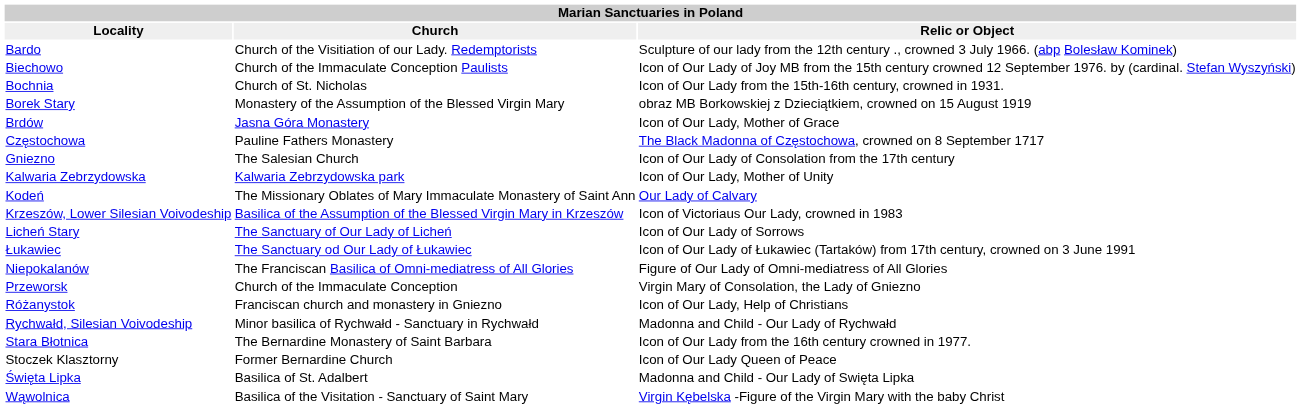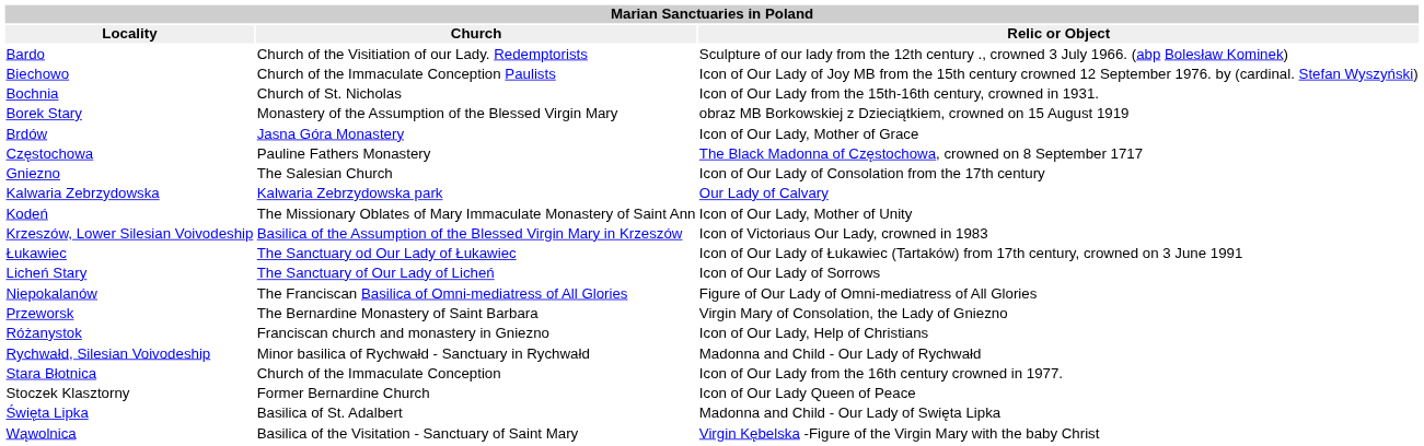 <table>
 <tr style="text-align:center;">
 <th colspan="3" style="background:#cecece;"><strong>Marian Sanctuaries in Poland</strong></th>
 </tr>
 <tr style="text-align:center;">
 <th style="background:#efefef;"><strong>Locality</strong></th>
 <th style="background:#efefef;"><strong>Church</strong></th>
 <th style="background:#efefef;"><strong>Relic or Object</strong></th>
 </tr>
 <tr>
 <td><a href='#'>Bardo</a></td>
 <td>Church of the Visitiation of our Lady. <a href='#'>Redemptorists</a></td>
 <td>Sculpture of our lady from the 12th century ., crowned 3 July 1966. (<a href='#'>abp</a> <a href='#'>Bolesław Kominek</a>)</td>
 </tr>
 <tr>
 <td><a href='#'>Biechowo</a></td>
 <td>Church of the Immaculate Conception <a href='#'>Paulists</a></td>
 <td>Icon of Our Lady of Joy MB from the 15th century crowned 12 September 1976. by (cardinal. <a href='#'>Stefan Wyszyński</a>)</td>
 </tr>
 <tr>
 <td><a href='#'>Bochnia</a></td>
 <td>Church of St. Nicholas</td>
 <td>Icon of Our Lady from the 15th-16th century, crowned in 1931.</td>
 </tr>
 <tr>
 <td><a href='#'>Borek Stary</a></td>
 <td>Monastery of the Assumption of the Blessed Virgin Mary</td>
 <td>obraz MB Borkowskiej z Dzieciątkiem, crowned on 15 August 1919</td>
 </tr>
 <tr>
 <td><a href='#'>Brdów</a></td>
 <td><a href='#'>Jasna Góra Monastery</a></td>
 <td>Icon of Our Lady, Mother of Grace</td>
 </tr>
 <tr>
 <td><a href='#'>Częstochowa</a></td>
 <td>Pauline Fathers Monastery</td>
 <td><a href='#'>The Black Madonna of Częstochowa</a>, crowned on 8 September 1717</td>
 </tr>
 <tr>
 <td><a href='#'>Gniezno</a></td>
 <td>The Salesian Church</td>
 <td>Icon of Our Lady of Consolation from the 17th century</td>
 </tr>
 <tr>
 <td><a href='#'>Kalwaria Zebrzydowska</a></td>
 <td><a href='#'>Kalwaria Zebrzydowska park</a></td>
-<td>Icon of Our Lady, Mother of Unity</td>
+<td><a href='#'>Our Lady of Calvary</a></td>
 </tr>
 <tr>
 <td><a href='#'>Kodeń</a></td>
 <td>The Missionary Oblates of Mary Immaculate Monastery of Saint Ann</td>
-<td><a href='#'>Our Lady of Calvary</a></td>
+<td>Icon of Our Lady, Mother of Unity</td>
 </tr>
 <tr>
 <td><a href='#'>Krzeszów, Lower Silesian Voivodeship</a></td>
 <td><a href='#'>Basilica of the Assumption of the Blessed Virgin Mary in Krzeszów</a></td>
 <td>Icon of Victoriaus Our Lady, crowned in 1983</td>
 </tr>
 <tr>
+<td><a href='#'>Łukawiec</a></td>
+<td><a href='#'>The Sanctuary od Our Lady of Łukawiec</a></td>
+<td>Icon of Our Lady of Łukawiec (Tartaków) from 17th century, crowned on 3 June 1991</td>
+</tr>
+<tr>
 <td><a href='#'>Licheń Stary</a></td>
 <td><a href='#'>The Sanctuary of Our Lady of Licheń</a></td>
 <td>Icon of Our Lady of Sorrows</td>
-</tr>
-<tr>
-<td><a href='#'>Łukawiec</a></td>
-<td><a href='#'>The Sanctuary od Our Lady of Łukawiec</a></td>
-<td>Icon of Our Lady of Łukawiec (Tartaków) from 17th century, crowned on 3 June 1991</td>
 </tr>
 <tr>
 <td><a href='#'>Niepokalanów</a></td>
 <td>The Franciscan <a href='#'>Basilica of Omni-mediatress of All Glories</a></td>
 <td>Figure of Our Lady of Omni-mediatress of All Glories</td>
 </tr>
 <tr>
 <td><a href='#'>Przeworsk</a></td>
-<td>Church of the Immaculate Conception</td>
+<td>The Bernardine Monastery of Saint Barbara</td>
 <td>Virgin Mary of Consolation, the Lady of Gniezno</td>
 </tr>
 <tr>
 <td><a href='#'>Różanystok</a></td>
 <td>Franciscan church and monastery in Gniezno</td>
 <td>Icon of Our Lady, Help of Christians</td>
 </tr>
 <tr>
 <td><a href='#'>Rychwałd, Silesian Voivodeship</a></td>
 <td>Minor basilica of Rychwałd - Sanctuary in Rychwałd</td>
 <td>Madonna and Child - Our Lady of Rychwałd</td>
 </tr>
 <tr>
 <td><a href='#'>Stara Błotnica</a></td>
-<td>The Bernardine Monastery of Saint Barbara</td>
+<td>Church of the Immaculate Conception</td>
 <td>Icon of Our Lady from the 16th century crowned in 1977.</td>
 </tr>
 <tr>
 <td>Stoczek Klasztorny</td>
 <td>Former Bernardine Church</td>
 <td>Icon of Our Lady Queen of Peace</td>
 </tr>
 <tr>
 <td><a href='#'>Święta Lipka</a></td>
 <td>Basilica of St. Adalbert</td>
 <td>Madonna and Child - Our Lady of Swięta Lipka</td>
 </tr>
 <tr>
 <td><a href='#'>Wąwolnica</a></td>
 <td>Basilica of the Visitation - Sanctuary of Saint Mary</td>
 <td><a href='#'>Virgin Kębelska</a> -Figure of the Virgin Mary with the baby Christ</td>
 </tr>
 </table>
